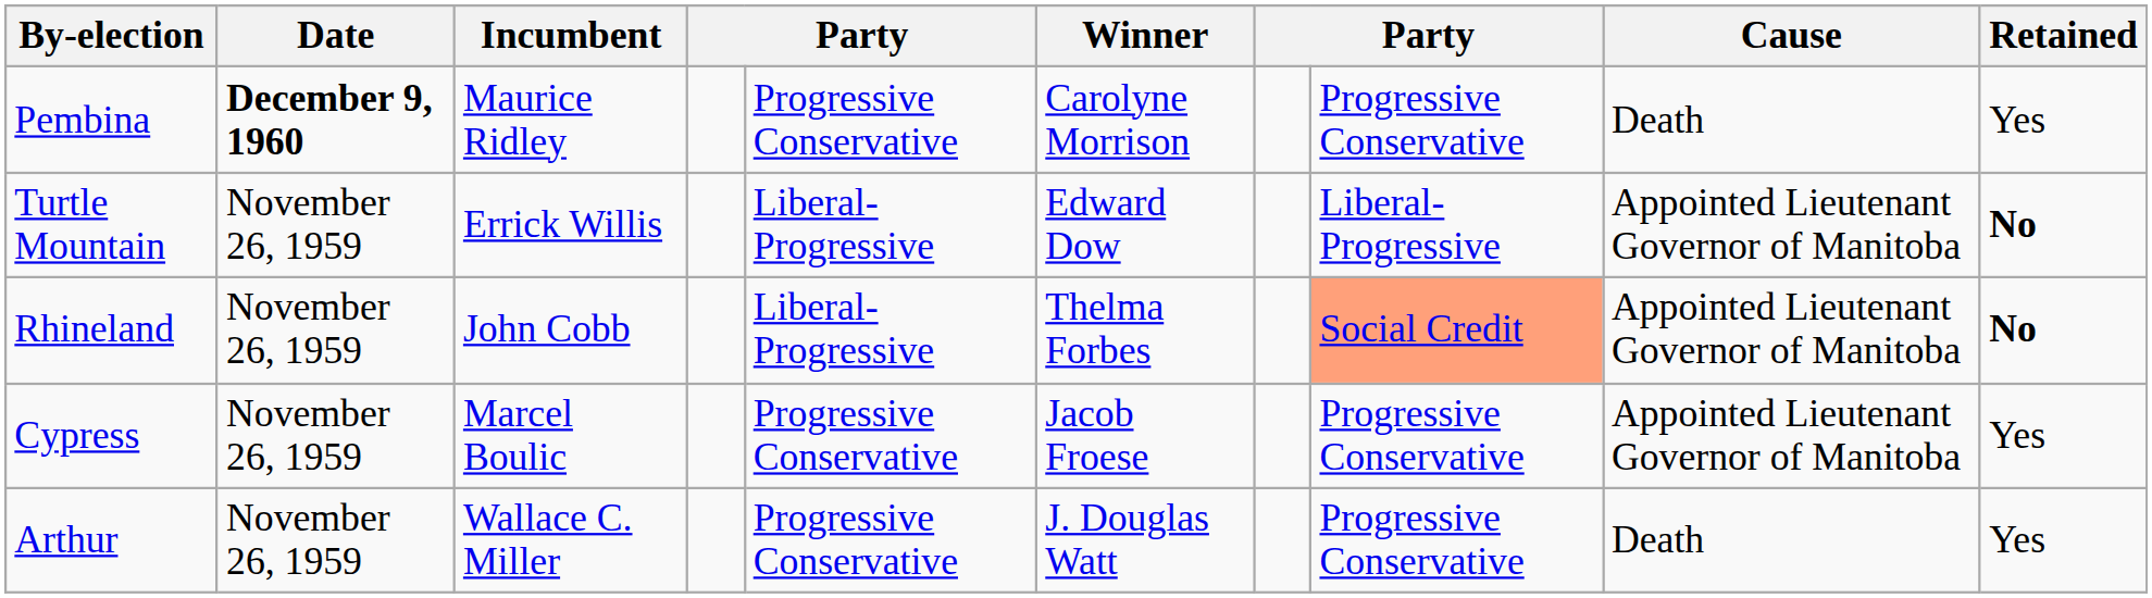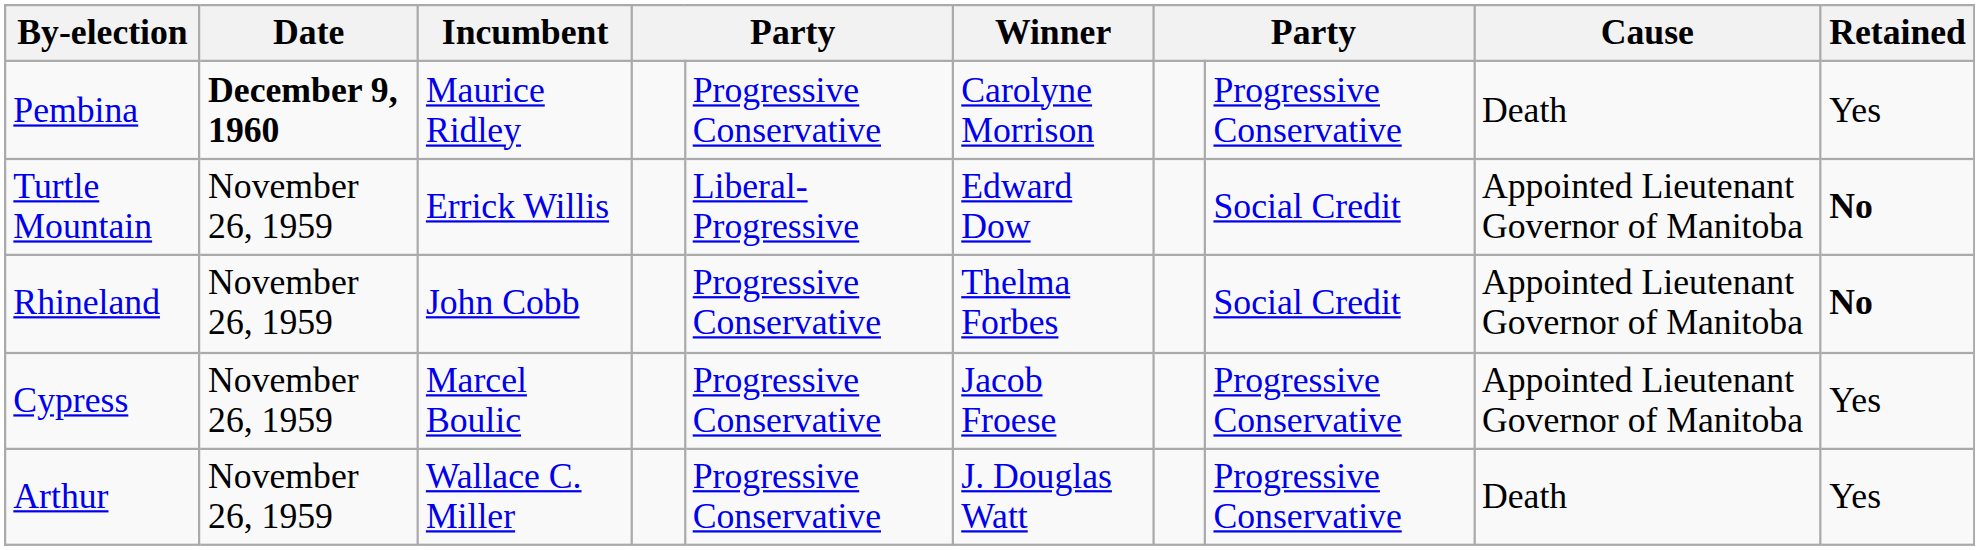 <table class="wikitable" style="width:100%">
 <tr>
 <th>By-election</th>
 <th>Date</th>
 <th>Incumbent</th>
 <th colspan="2">Party</th>
 <th>Winner</th>
 <th colspan="2">Party</th>
 <th>Cause</th>
 <th>Retained</th>
 </tr>
 <tr>
 <td><a href='#'>Pembina</a></td>
 <td><strong>December 9, 1960</strong></td>
 <td><a href='#'>Maurice Ridley</a></td>
 <td>    </td>
 <td><a href='#'>Progressive Conservative</a></td>
 <td><a href='#'>Carolyne Morrison</a></td>
 <td>    </td>
 <td><a href='#'>Progressive Conservative</a></td>
 <td>Death</td>
 <td>Yes</td>
 </tr>
 <tr>
 <td><a href='#'>Turtle Mountain</a></td>
 <td>November 26, 1959</td>
 <td><a href='#'>Errick Willis</a></td>
 <td>    </td>
 <td><a href='#'>Liberal-Progressive</a></td>
 <td><a href='#'>Edward Dow</a></td>
 <td>    </td>
-<td><a href='#'>Liberal-Progressive</a></td>
+<td><a href='#'>Social Credit</a></td>
 <td>Appointed Lieutenant Governor of Manitoba</td>
 <td><strong>No</strong></td>
 </tr>
 <tr>
 <td><a href='#'>Rhineland</a></td>
 <td>November 26, 1959</td>
 <td><a href='#'>John Cobb</a></td>
 <td>    </td>
-<td><a href='#'>Liberal-Progressive</a></td>
+<td><a href='#'>Progressive Conservative</a></td>
 <td><a href='#'>Thelma Forbes</a></td>
 <td>    </td>
-<td style="background: lightsalmon;"><a href='#'>Social Credit</a></td>
+<td><a href='#'>Social Credit</a></td>
 <td>Appointed Lieutenant Governor of Manitoba</td>
 <td><strong>No</strong></td>
 </tr>
 <tr>
 <td><a href='#'>Cypress</a></td>
 <td>November 26, 1959</td>
 <td><a href='#'>Marcel Boulic</a></td>
 <td>    </td>
 <td><a href='#'>Progressive Conservative</a></td>
 <td><a href='#'>Jacob Froese</a></td>
 <td>    </td>
 <td><a href='#'>Progressive Conservative</a></td>
 <td>Appointed Lieutenant Governor of Manitoba</td>
 <td>Yes</td>
 </tr>
 <tr>
 <td><a href='#'>Arthur</a></td>
 <td>November 26, 1959</td>
 <td><a href='#'>Wallace C. Miller</a></td>
 <td>    </td>
 <td><a href='#'>Progressive Conservative</a></td>
 <td><a href='#'>J. Douglas Watt</a></td>
 <td>    </td>
 <td><a href='#'>Progressive Conservative</a></td>
 <td>Death</td>
 <td>Yes</td>
 </tr>
 </table>
